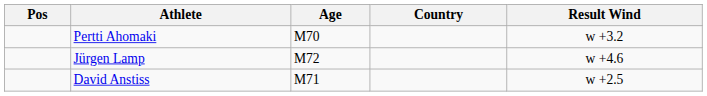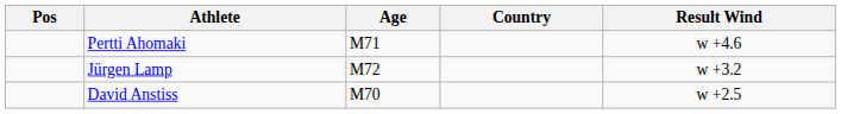 <table class="wikitable"  style="text-align:center; width:65%;">
 <tr>
 <th>Pos</th>
 <th>Athlete</th>
 <th>Age</th>
 <th>Country</th>
 <th>Result Wind</th>
 </tr>
 <tr>
 <td align=center></td>
 <td align=left><a href='#'>Pertti Ahomaki</a></td>
-<td align=left>M70</td>
+<td align=left>M71</td>
 <td align=left></td>
-<td>w +3.2</td>
+<td>w +4.6</td>
 </tr>
 <tr>
 <td align=center></td>
 <td align=left><a href='#'>Jürgen Lamp</a></td>
 <td align=left>M72</td>
 <td align=left></td>
-<td>w +4.6</td>
+<td>w +3.2</td>
 </tr>
 <tr>
 <td align=center></td>
 <td align=left><a href='#'>David Anstiss</a></td>
-<td align=left>M71</td>
+<td align=left>M70</td>
 <td align=left></td>
 <td>w +2.5</td>
 </tr>
 </table>
